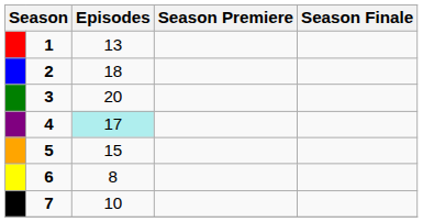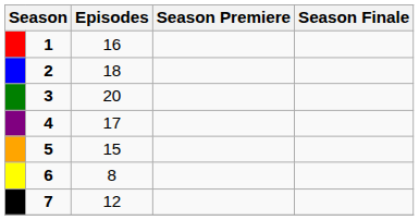 <table class="wikitable">
 <tr>
 <th colspan="2">Season</th>
 <th>Episodes</th>
 <th>Season Premiere</th>
 <th>Season Finale</th>
 </tr>
 <tr>
 <td style="background:red; height:5px;"></td>
 <td style="text-align:center;"><strong>1</strong></td>
-<td style="text-align:center;">13</td>
+<td style="text-align:center;">16</td>
 <td style="text-align:center;"></td>
 <td style="text-align:center;"></td>
 </tr>
 <tr>
 <td style="background:blue; height:5px;"></td>
 <td style="text-align:center;"><strong>2</strong></td>
 <td style="text-align:center;">18</td>
 <td style="text-align:center;"></td>
 <td style="text-align:center;"></td>
 </tr>
 <tr>
 <td style="background:green; height:5px;"></td>
 <td style="text-align:center;"><strong>3</strong></td>
 <td style="text-align:center;">20</td>
 <td style="text-align:center;"></td>
 <td style="text-align:center;"></td>
 </tr>
 <tr>
 <td style="background:purple; height:5px;"></td>
 <td style="text-align:center;"><strong>4</strong></td>
-<td style="background: paleturquoise; text-align:center;">17</td>
+<td style="text-align:center;">17</td>
 <td style="text-align:center;"></td>
 <td style="text-align:center;"></td>
 </tr>
 <tr>
 <td style="background:orange; height:5px;"></td>
 <td style="text-align:center;"><strong>5</strong></td>
 <td style="text-align:center;">15</td>
 <td style="text-align:center;"></td>
 <td style="text-align:center;"></td>
 </tr>
 <tr>
 <td style="background:yellow; height:5px;"></td>
 <td style="text-align:center;"><strong>6</strong></td>
 <td style="text-align:center;">8</td>
 <td style="text-align:center;"></td>
 <td style="text-align:center;"></td>
 </tr>
 <tr>
 <td style="background:black; height:5px;"></td>
 <td style="text-align:center;"><strong>7</strong></td>
-<td style="text-align:center;">10</td>
+<td style="text-align:center;">12</td>
 <td style="text-align:center;"></td>
 <td style="text-align:center;"></td>
 </tr>
 <tr>
 </tr>
 </table>
